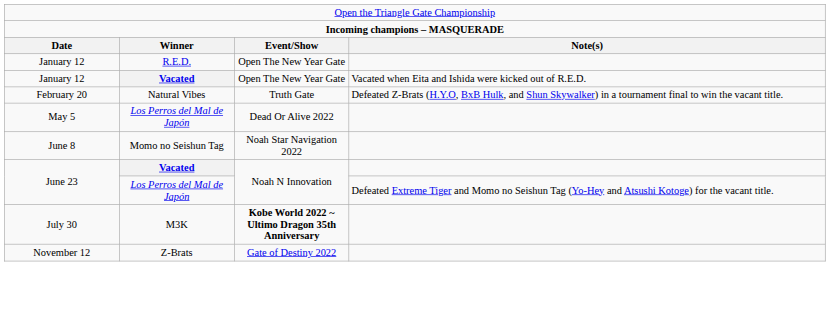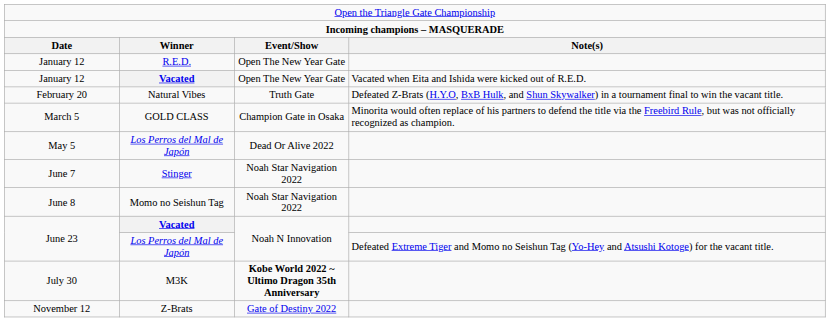 <table class="wikitable" style="text-align:center; width:100%;">
 <tr>
 <td colspan="4" style="text-align: center;"><a href='#'>Open the Triangle Gate Championship</a></td>
 </tr>
 <tr>
 <td colspan="4" style="text-align: center;"><strong>Incoming champions – MASQUERADE </strong></td>
 </tr>
 <tr>
 <th width=14%>Date</th>
 <th width=14%>Winner</th>
 <th width=14%>Event/Show</th>
 <th width=58%>Note(s)</th>
 </tr>
 <tr>
 <td>January 12</td>
 <td><a href='#'>R.E.D.</a><br></td>
 <td>Open The New Year Gate<br></td>
 <td></td>
 </tr>
 <tr>
 <td>January 12</td>
 <th><a href='#'>Vacated</a></th>
 <td>Open The New Year Gate<br></td>
 <td align=left>Vacated when Eita and Ishida were kicked out of R.E.D.</td>
 </tr>
 <tr>
 <td>February 20</td>
 <td>Natural Vibes<br></td>
 <td>Truth Gate<br></td>
 <td align=left>Defeated Z-Brats (<a href='#'>H.Y.O</a>, <a href='#'>BxB Hulk</a>, and <a href='#'>Shun Skywalker</a>) in a tournament final to win the vacant title.</td>
 </tr>
 <tr>
+<td>March 5</td>
+<td>GOLD CLASS<br></td>
+<td>Champion Gate in Osaka<br></td>
+<td align=left>Minorita would often replace of his partners to defend the title via the <a href='#'>Freebird Rule</a>, but was not officially recognized as champion.</td>
+</tr>
+<tr>
 <td>May 5</td>
 <td><em><a href='#'>Los Perros del Mal de Japón</a></em><br></td>
 <td>Dead Or Alive 2022</td>
+<td></td>
+</tr>
+<tr>
+<td>June 7</td>
+<td><a href='#'>Stinger</a><br></td>
+<td>Noah Star Navigation 2022<br></td>
 <td></td>
 </tr>
 <tr>
 <td>June 8</td>
 <td>Momo no Seishun Tag<br></td>
 <td>Noah Star Navigation 2022<br></td>
 <td></td>
 </tr>
 <tr>
 <td rowspan=2>June 23</td>
 <th><a href='#'>Vacated</a></th>
 <td rowspan=2>Noah N Innovation</td>
 <td></td>
 </tr>
 <tr>
 <td><em><a href='#'>Los Perros del Mal de Japón</a></em><br></td>
 <td align=left>Defeated <a href='#'>Extreme Tiger</a> and Momo no Seishun Tag (<a href='#'>Yo-Hey</a> and <a href='#'>Atsushi Kotoge</a>) for the vacant title.</td>
 </tr>
 <tr>
 <td>July 30</td>
 <td>M3K<br></td>
 <td><strong>Kobe World 2022 ~ Ultimo Dragon 35th Anniversary</strong></td>
 <td></td>
 </tr>
 <tr>
 <td>November 12</td>
 <td>Z-Brats<br></td>
 <td><a href='#'>Gate of Destiny 2022</a></td>
 <td></td>
 </tr>
 </table>
